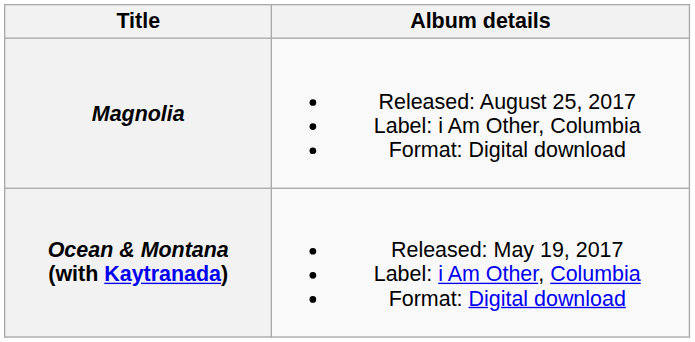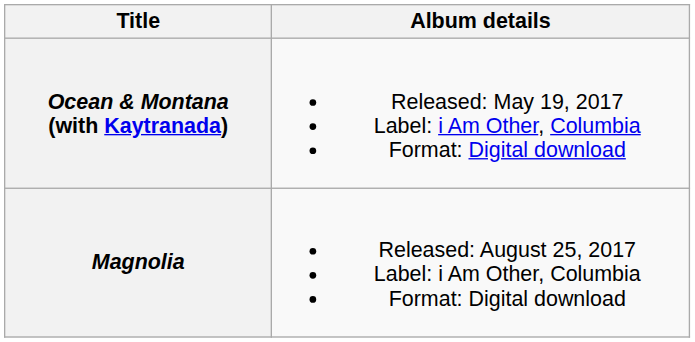 <table class="wikitable plainrowheaders" style="text-align:center;">
 <tr>
 <th scope="col" style="width:12em;">Title</th>
 <th scope="col" style="width:19em;">Album details</th>
 </tr>
 <tr>
+<th scope="row"><em>Ocean & Montana</em><br><span>(with <a href='#'>Kaytranada</a>)</span></th>
+<td><br><ul><li>Released: May 19, 2017</li><li>Label: <a href='#'>i Am Other</a>, <a href='#'>Columbia</a></li><li>Format: <a href='#'>Digital download</a></li></ul></td>
+</tr>
+<tr>
 <th scope="row"><em>Magnolia</em></th>
 <td><br><ul><li>Released: August 25, 2017</li><li>Label: i Am Other, Columbia</li><li>Format: Digital download</li></ul></td>
 </tr>
-<tr>
-<th scope="row"><em>Ocean & Montana</em><br><span>(with <a href='#'>Kaytranada</a>)</span></th>
-<td><br><ul><li>Released: May 19, 2017</li><li>Label: <a href='#'>i Am Other</a>, <a href='#'>Columbia</a></li><li>Format: <a href='#'>Digital download</a></li></ul></td>
-</tr>
 </table>
